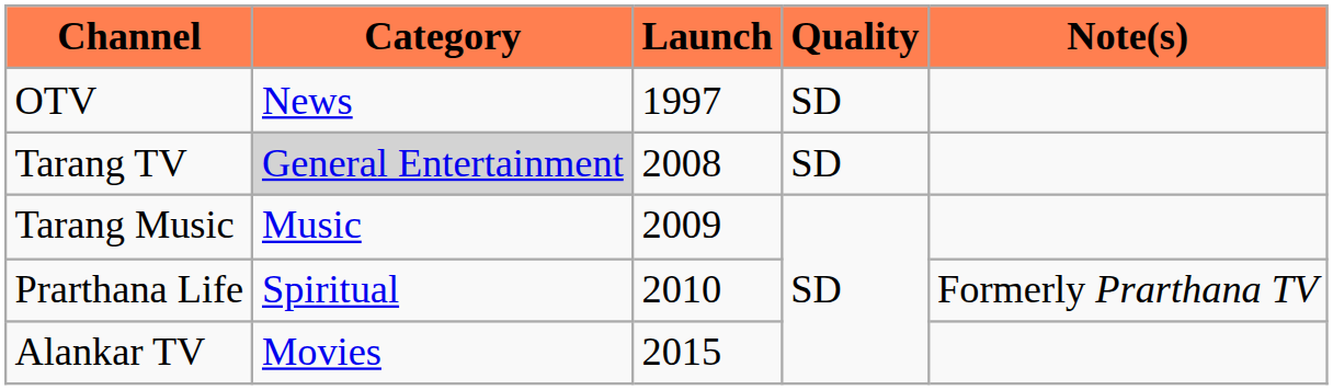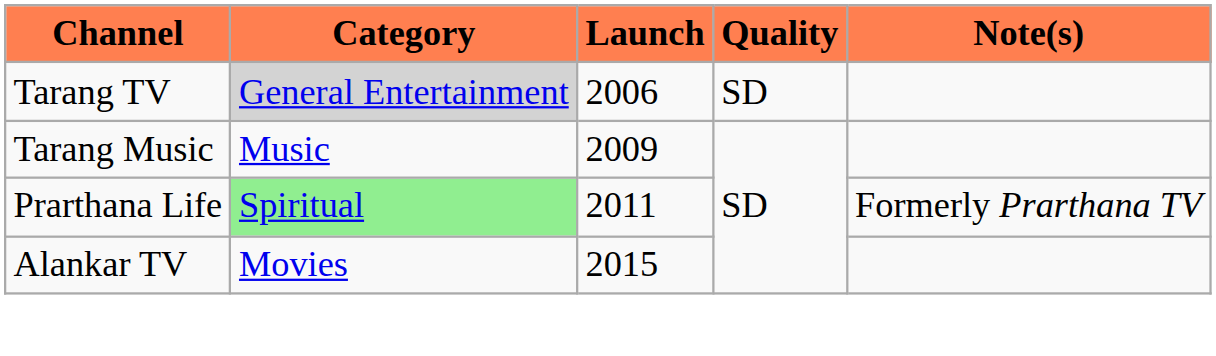 <table class="wikitable sortable">
 <tr>
 <th style="background:coral">Channel</th>
 <th style="background:coral">Category</th>
 <th style="background:coral">Launch</th>
 <th style="background:coral">Quality</th>
 <th style="background:coral">Note(s)</th>
 </tr>
 <tr>
-<td>OTV</td>
-<td><a href='#'>News</a></td>
-<td>1997</td>
-<td>SD</td>
-<td></td>
-</tr>
-<tr>
 <td>Tarang TV</td>
 <td style="background: lightgrey;"><a href='#'>General Entertainment</a></td>
-<td>2008</td>
+<td>2006</td>
 <td>SD</td>
 <td></td>
 </tr>
 <tr>
 <td>Tarang Music</td>
 <td><a href='#'>Music</a></td>
 <td>2009</td>
 <td rowspan="3">SD</td>
 <td></td>
 </tr>
 <tr>
 <td>Prarthana Life</td>
-<td><a href='#'>Spiritual</a></td>
-<td>2010</td>
+<td style="background: lightgreen;"><a href='#'>Spiritual</a></td>
+<td>2011</td>
 <td>Formerly <em>Prarthana TV</em></td>
 </tr>
 <tr>
 <td>Alankar TV</td>
 <td><a href='#'>Movies</a></td>
 <td>2015</td>
 <td></td>
 </tr>
 </table>
